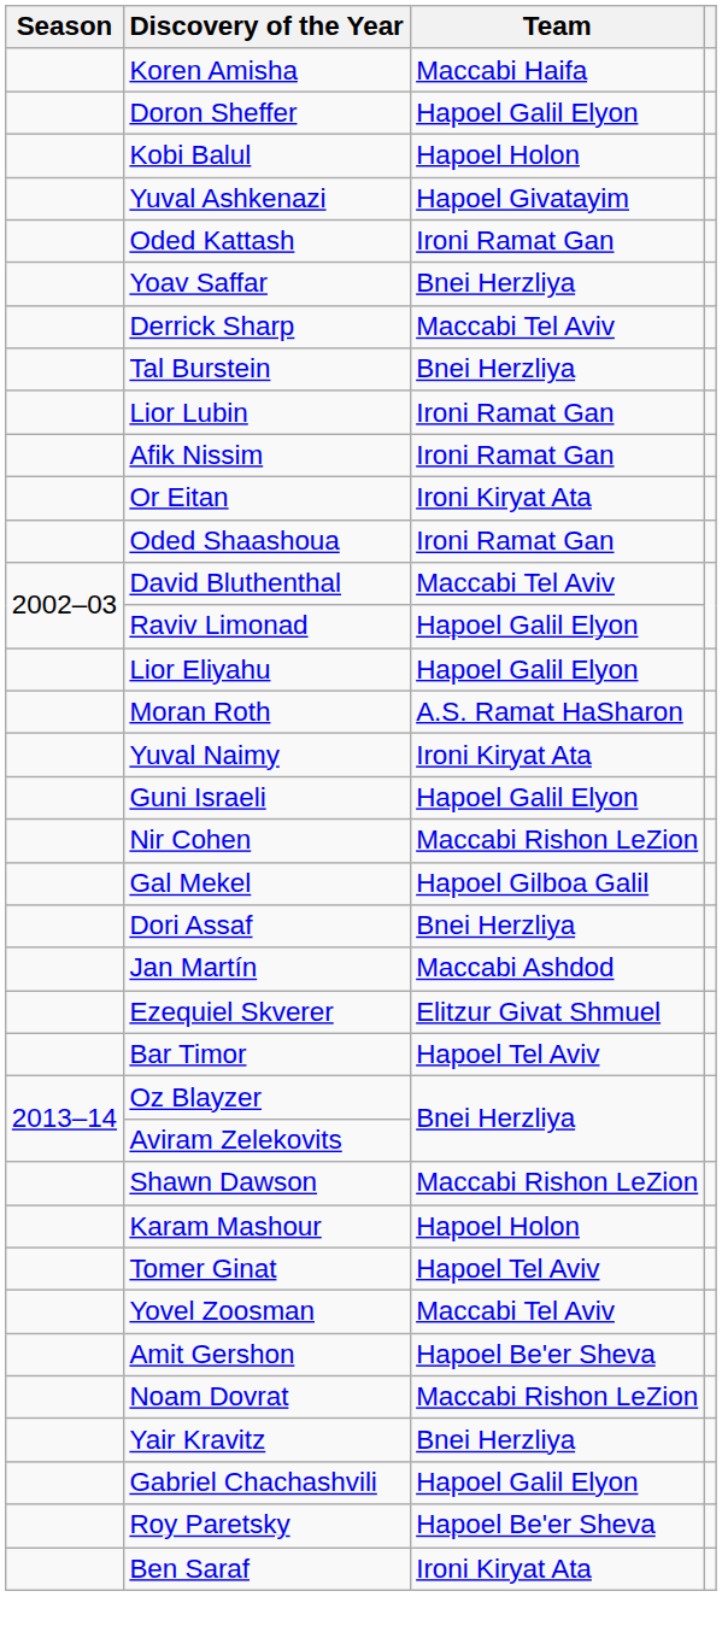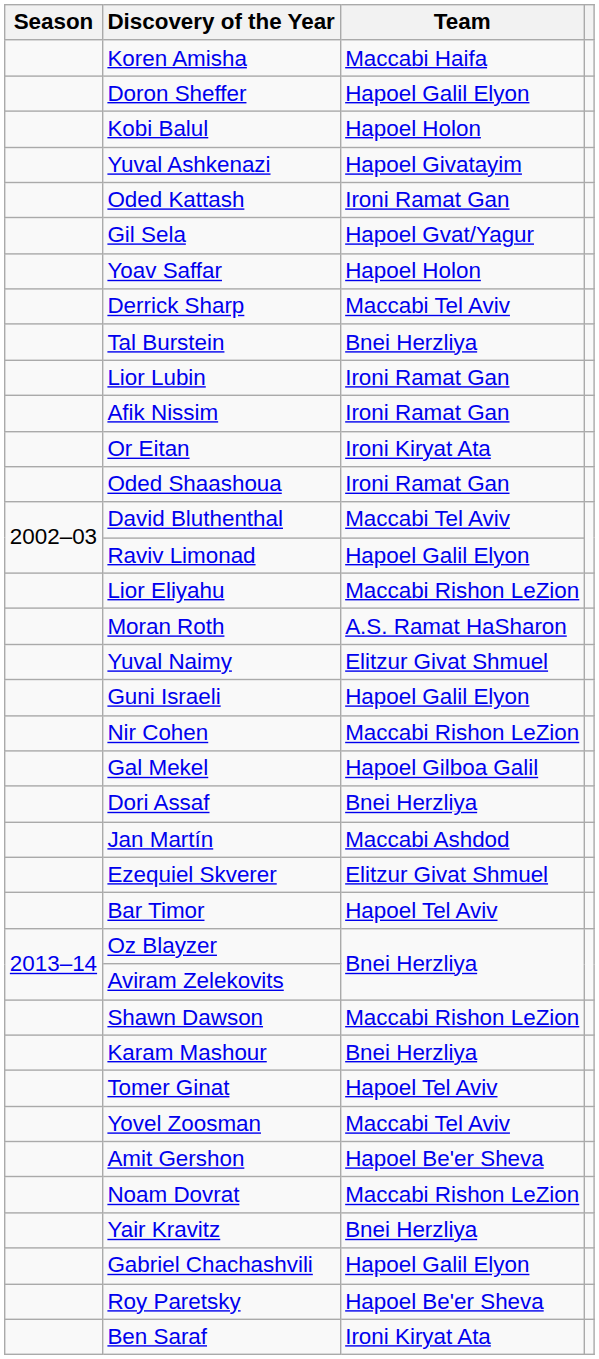 <table class="wikitable sortable">
 <tr>
 <th>Season</th>
 <th>Discovery of the Year</th>
 <th>Team</th>
 <th></th>
 </tr>
 <tr>
 <td></td>
 <td> <a href='#'>Koren Amisha</a></td>
 <td><a href='#'>Maccabi Haifa</a></td>
 <td></td>
 </tr>
 <tr>
 <td></td>
 <td> <a href='#'>Doron Sheffer</a></td>
 <td><a href='#'>Hapoel Galil Elyon</a></td>
 <td></td>
 </tr>
 <tr>
 <td></td>
 <td> <a href='#'>Kobi Balul</a></td>
 <td><a href='#'>Hapoel Holon</a></td>
 <td></td>
 </tr>
 <tr>
 <td></td>
 <td> <a href='#'>Yuval Ashkenazi</a></td>
 <td><a href='#'>Hapoel Givatayim</a></td>
 <td></td>
 </tr>
 <tr>
 <td></td>
 <td> <a href='#'>Oded Kattash</a></td>
 <td><a href='#'>Ironi Ramat Gan</a></td>
 <td></td>
 </tr>
 <tr>
 <td></td>
+<td> <a href='#'>Gil Sela</a></td>
+<td><a href='#'>Hapoel Gvat/Yagur</a></td>
+<td></td>
+</tr>
+<tr>
+<td></td>
 <td> <a href='#'>Yoav Saffar</a></td>
-<td><a href='#'>Bnei Herzliya</a></td>
+<td><a href='#'>Hapoel Holon</a></td>
 <td></td>
 </tr>
 <tr>
 <td></td>
 <td> <a href='#'>Derrick Sharp</a></td>
 <td><a href='#'>Maccabi Tel Aviv</a></td>
 <td></td>
 </tr>
 <tr>
 <td></td>
 <td> <a href='#'>Tal Burstein</a></td>
 <td><a href='#'>Bnei Herzliya</a></td>
 <td></td>
 </tr>
 <tr>
 <td></td>
 <td> <a href='#'>Lior Lubin</a></td>
 <td><a href='#'>Ironi Ramat Gan</a></td>
 <td></td>
 </tr>
 <tr>
 <td></td>
 <td> <a href='#'>Afik Nissim</a></td>
 <td><a href='#'>Ironi Ramat Gan</a></td>
 <td></td>
 </tr>
 <tr>
 <td></td>
 <td> <a href='#'>Or Eitan</a></td>
 <td><a href='#'>Ironi Kiryat Ata</a></td>
 <td></td>
 </tr>
 <tr>
 <td></td>
 <td> <a href='#'>Oded Shaashoua</a></td>
 <td><a href='#'>Ironi Ramat Gan</a></td>
 <td></td>
 </tr>
 <tr>
 <td rowspan=2 style="text-align:center;">2002–03</td>
 <td> <a href='#'>David Bluthenthal</a></td>
 <td><a href='#'>Maccabi Tel Aviv</a></td>
 <td rowspan=2  style="text-align:center;"></td>
 </tr>
 <tr>
 <td> <a href='#'>Raviv Limonad</a></td>
 <td><a href='#'>Hapoel Galil Elyon</a></td>
 </tr>
 <tr>
 <td></td>
 <td> <a href='#'>Lior Eliyahu</a></td>
-<td><a href='#'>Hapoel Galil Elyon</a></td>
+<td><a href='#'>Maccabi Rishon LeZion</a></td>
 <td></td>
 </tr>
 <tr>
 <td></td>
 <td> <a href='#'>Moran Roth</a></td>
 <td><a href='#'>A.S. Ramat HaSharon</a></td>
 <td></td>
 </tr>
 <tr>
 <td></td>
 <td> <a href='#'>Yuval Naimy</a></td>
-<td><a href='#'>Ironi Kiryat Ata</a></td>
+<td><a href='#'>Elitzur Givat Shmuel</a></td>
 <td></td>
 </tr>
 <tr>
 <td></td>
 <td> <a href='#'>Guni Israeli</a></td>
 <td><a href='#'>Hapoel Galil Elyon</a></td>
 <td></td>
 </tr>
 <tr>
 <td></td>
 <td> <a href='#'>Nir Cohen</a></td>
 <td><a href='#'>Maccabi Rishon LeZion</a></td>
 <td></td>
 </tr>
 <tr>
 <td></td>
 <td> <a href='#'>Gal Mekel</a></td>
 <td><a href='#'>Hapoel Gilboa Galil</a></td>
 <td></td>
 </tr>
 <tr>
 <td></td>
 <td> <a href='#'>Dori Assaf</a></td>
 <td><a href='#'>Bnei Herzliya</a></td>
 <td></td>
 </tr>
 <tr>
 <td></td>
 <td> <a href='#'>Jan Martín</a></td>
 <td><a href='#'>Maccabi Ashdod</a></td>
 <td></td>
 </tr>
 <tr>
 <td></td>
 <td> <a href='#'>Ezequiel Skverer</a></td>
 <td><a href='#'>Elitzur Givat Shmuel</a></td>
 <td></td>
 </tr>
 <tr>
 <td></td>
 <td> <a href='#'>Bar Timor</a></td>
 <td><a href='#'>Hapoel Tel Aviv</a></td>
 <td></td>
 </tr>
 <tr>
 <td rowspan=2 style="text-align:center;"><a href='#'>2013–14</a></td>
 <td> <a href='#'>Oz Blayzer</a></td>
 <td rowspan=2><a href='#'>Bnei Herzliya</a></td>
 <td rowspan=2 style="text-align:center;"></td>
 </tr>
 <tr>
 <td> <a href='#'>Aviram Zelekovits</a></td>
 </tr>
 <tr>
 <td></td>
 <td> <a href='#'>Shawn Dawson</a></td>
 <td><a href='#'>Maccabi Rishon LeZion</a></td>
 <td></td>
 </tr>
 <tr>
 <td></td>
 <td> <a href='#'>Karam Mashour</a></td>
-<td><a href='#'>Hapoel Holon</a></td>
+<td><a href='#'>Bnei Herzliya</a></td>
 <td></td>
 </tr>
 <tr>
 <td></td>
 <td> <a href='#'>Tomer Ginat</a></td>
 <td><a href='#'>Hapoel Tel Aviv</a></td>
 <td></td>
 </tr>
 <tr>
 <td></td>
 <td> <a href='#'>Yovel Zoosman</a></td>
 <td><a href='#'>Maccabi Tel Aviv</a></td>
 <td></td>
 </tr>
 <tr>
 <td></td>
 <td> <a href='#'>Amit Gershon</a></td>
 <td><a href='#'>Hapoel Be'er Sheva</a></td>
 <td></td>
 </tr>
 <tr>
 <td></td>
 <td> <a href='#'>Noam Dovrat</a></td>
 <td><a href='#'>Maccabi Rishon LeZion</a></td>
 <td></td>
 </tr>
 <tr>
 <td></td>
 <td> <a href='#'>Yair Kravitz</a></td>
 <td><a href='#'>Bnei Herzliya</a></td>
 <td></td>
 </tr>
 <tr>
 <td></td>
 <td> <a href='#'>Gabriel Chachashvili</a></td>
 <td><a href='#'>Hapoel Galil Elyon</a></td>
 <td></td>
 </tr>
 <tr>
 <td></td>
 <td> <a href='#'>Roy Paretsky</a></td>
 <td><a href='#'>Hapoel Be'er Sheva</a></td>
 <td></td>
 </tr>
 <tr>
 <td></td>
 <td> <a href='#'>Ben Saraf</a></td>
 <td><a href='#'>Ironi Kiryat Ata</a></td>
 <td></td>
 </tr>
 </table>
